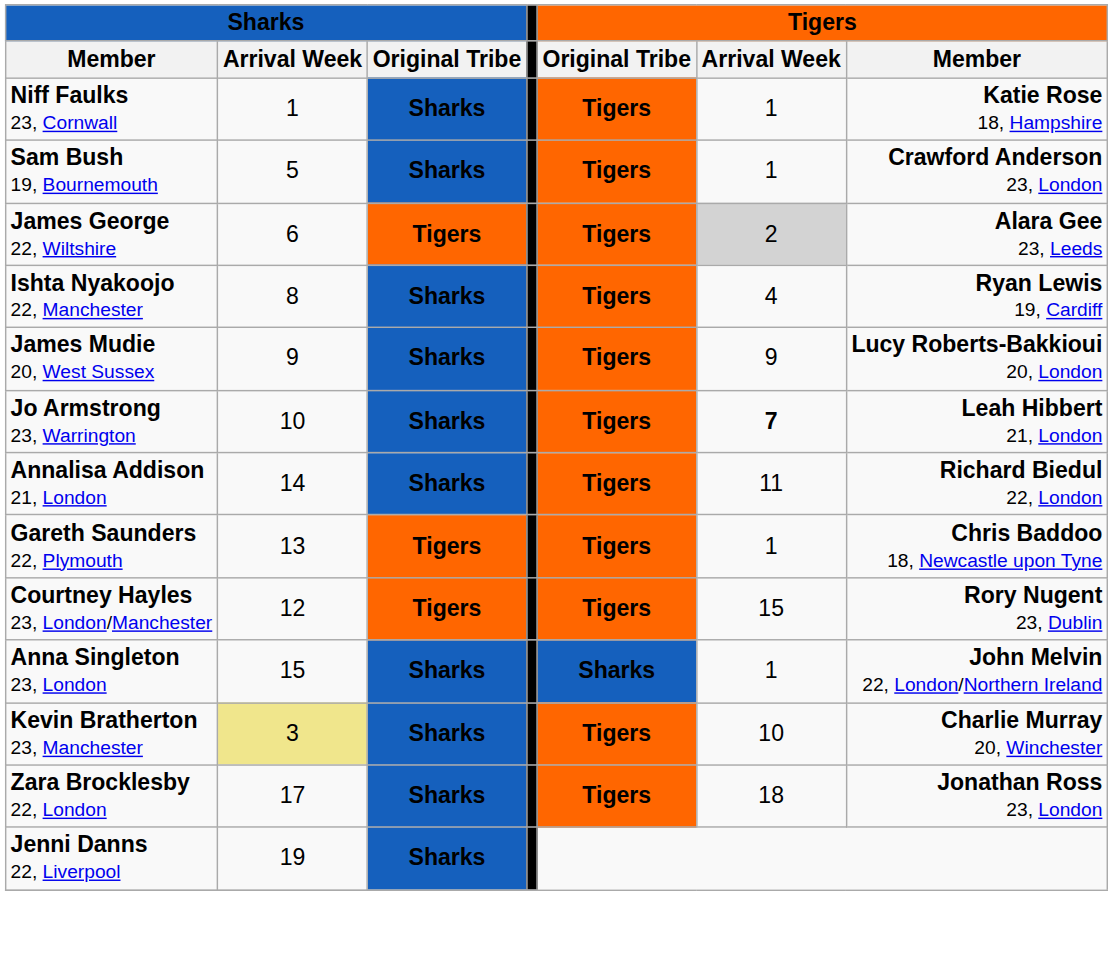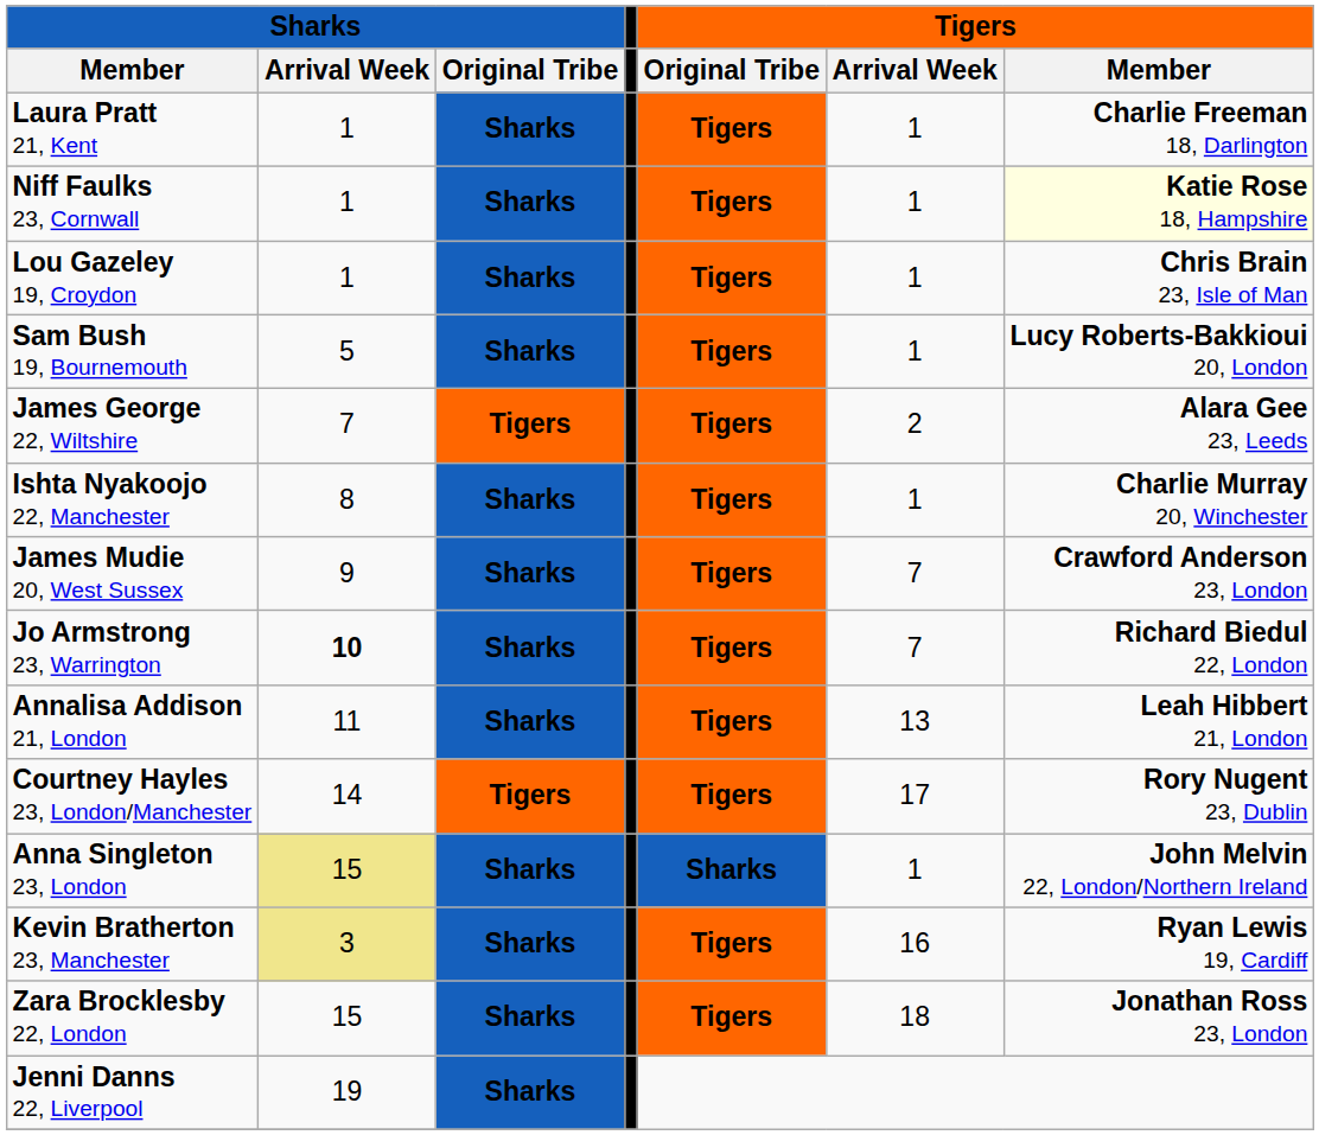 <table class="wikitable" style="margin: 1em auto 1em auto">
 <tr>
 <td colspan="3" bgcolor="#1560BD" align="center"><span><strong>Sharks</strong></span></td>
 <td bgcolor="#000000"></td>
 <td colspan="3" bgcolor="#FF6600" align="center"><strong>Tigers</strong></td>
 </tr>
 <tr>
 <th>Member</th>
 <th>Arrival Week</th>
 <th>Original Tribe</th>
 <td bgcolor="#000000"></td>
 <th>Original Tribe</th>
 <th>Arrival Week</th>
 <th>Member</th>
 </tr>
 <tr>
+<td><strong>Laura Pratt</strong> <small><br>21, <a href='#'>Kent</a></small></td>
+<td align="center">1</td>
+<td bgcolor="#1560BD" align="center"><span><strong>Sharks</strong></span></td>
+<td bgcolor="#000000"></td>
+<td bgcolor="#FF6600" align="center"><strong>Tigers</strong></td>
+<td align="center">1</td>
+<td align="right"><strong>Charlie Freeman</strong><small><br>18, <a href='#'>Darlington</a></small></td>
+</tr>
+<tr>
 <td><strong>Niff Faulks</strong> <small><br>23, <a href='#'>Cornwall</a></small></td>
 <td align="center">1</td>
 <td bgcolor="#1560BD" align="center"><span><strong>Sharks</strong></span></td>
 <td bgcolor="#000000"></td>
 <td bgcolor="#FF6600" align="center"><strong>Tigers</strong></td>
 <td align="center">1</td>
-<td align="right"><strong>Katie Rose</strong><small><br>18, <a href='#'>Hampshire</a></small></td>
+<td align="right" style="background: lightyellow;"><strong>Katie Rose</strong><small><br>18, <a href='#'>Hampshire</a></small></td>
+</tr>
+<tr>
+<td><strong>Lou Gazeley</strong> <small><br>19, <a href='#'>Croydon</a></small></td>
+<td align="center">1</td>
+<td bgcolor="#1560BD" align="center"><span><strong>Sharks</strong></span></td>
+<td bgcolor="#000000"></td>
+<td bgcolor="#FF6600" align="center"><strong>Tigers</strong></td>
+<td align="center">1</td>
+<td align="right"><strong>Chris Brain</strong><small><br>23, <a href='#'>Isle of Man</a></small></td>
 </tr>
 <tr>
 <td><strong>Sam Bush</strong> <small><br>19, <a href='#'>Bournemouth</a></small></td>
 <td align="center">5</td>
 <td bgcolor="#1560BD" align="center"><span><strong>Sharks</strong></span></td>
 <td bgcolor="#000000"></td>
 <td bgcolor="#FF6600" align="center"><strong>Tigers</strong></td>
 <td align="center">1</td>
-<td align="right"><strong>Crawford Anderson</strong><small><br>23, <a href='#'>London</a></small></td>
+<td align="right"><strong>Lucy Roberts-Bakkioui</strong><small><br>20, <a href='#'>London</a></small></td>
 </tr>
 <tr>
 <td><strong>James George</strong>  <small><br>22, <a href='#'>Wiltshire</a></small></td>
-<td align="center">6</td>
+<td align="center">7</td>
 <td bgcolor="#FF6600" align="center"><strong>Tigers</strong></td>
 <td bgcolor="#000000"></td>
 <td bgcolor="#FF6600" align="center"><strong>Tigers</strong></td>
-<td align="center" style="background: lightgrey;">2</td>
+<td align="center">2</td>
 <td align="right"><strong>Alara Gee</strong><small><br>23, <a href='#'>Leeds</a></small></td>
 </tr>
 <tr>
 <td><strong>Ishta Nyakoojo</strong><small><br>22, <a href='#'>Manchester</a></small></td>
 <td align="center">8</td>
 <td bgcolor="#1560BD" align="center"><span><strong>Sharks</strong></span></td>
 <td bgcolor="#000000"></td>
 <td bgcolor="#FF6600" align="center"><strong>Tigers</strong></td>
-<td align="center">4</td>
-<td align="right"><strong>Ryan Lewis</strong><small><br>19, <a href='#'>Cardiff</a></small></td>
+<td align="center">1</td>
+<td align="right"><strong>Charlie Murray</strong><small><br>20, <a href='#'>Winchester</a></small></td>
 </tr>
 <tr>
 <td><strong>James Mudie</strong> <small><br>20, <a href='#'>West Sussex</a></small></td>
 <td align="center">9</td>
 <td bgcolor="#1560BD" align="center"><span><strong>Sharks</strong></span></td>
 <td bgcolor="#000000"></td>
 <td bgcolor="#FF6600" align="center"><strong>Tigers</strong></td>
-<td align="center">9</td>
-<td align="right"><strong>Lucy Roberts-Bakkioui</strong><small><br>20, <a href='#'>London</a></small></td>
+<td align="center">7</td>
+<td align="right"><strong>Crawford Anderson</strong><small><br>23, <a href='#'>London</a></small></td>
 </tr>
 <tr>
 <td><strong>Jo Armstrong</strong> <small><br>23, <a href='#'>Warrington</a></small></td>
-<td align="center">10</td>
+<td align="center"><strong>10</strong></td>
 <td bgcolor="#1560BD" align="center"><span><strong>Sharks</strong></span></td>
 <td bgcolor="#000000"></td>
 <td bgcolor="#FF6600" align="center"><strong>Tigers</strong></td>
-<td align="center"><strong>7</strong></td>
+<td align="center">7</td>
+<td align="right"><strong>Richard Biedul</strong><small><br>22, <a href='#'>London</a></small></td>
+</tr>
+<tr>
+<td><strong>Annalisa Addison</strong> <small><br>21, <a href='#'>London</a></small></td>
+<td align="center">11</td>
+<td bgcolor="#1560BD" align="center"><span><strong>Sharks</strong></span></td>
+<td bgcolor="#000000"></td>
+<td bgcolor="#FF6600" align="center"><strong>Tigers</strong></td>
+<td align="center">13</td>
 <td align="right"><strong>Leah Hibbert</strong><small><br>21, <a href='#'>London</a></small></td>
 </tr>
 <tr>
-<td><strong>Annalisa Addison</strong> <small><br>21, <a href='#'>London</a></small></td>
+<td><strong>Courtney Hayles</strong><small><br>23, <a href='#'>London</a>/<a href='#'>Manchester</a></small></td>
 <td align="center">14</td>
-<td bgcolor="#1560BD" align="center"><span><strong>Sharks</strong></span></td>
-<td bgcolor="#000000"></td>
-<td bgcolor="#FF6600" align="center"><strong>Tigers</strong></td>
-<td align="center">11</td>
-<td align="right"><strong>Richard Biedul</strong><small><br>22, <a href='#'>London</a></small></td>
-</tr>
-<tr>
-<td><strong>Gareth Saunders</strong> <small><br>22, <a href='#'>Plymouth</a></small></td>
-<td align="center">13</td>
 <td bgcolor="#FF6600" align="center"><strong>Tigers</strong></td>
 <td bgcolor="#000000"></td>
 <td bgcolor="#FF6600" align="center"><strong>Tigers</strong></td>
-<td align="center">1</td>
-<td align="right"><strong>Chris Baddoo</strong><small><br>18, <a href='#'>Newcastle upon Tyne</a></small></td>
-</tr>
-<tr>
-<td><strong>Courtney Hayles</strong><small><br>23, <a href='#'>London</a>/<a href='#'>Manchester</a></small></td>
-<td align="center">12</td>
-<td bgcolor="#FF6600" align="center"><strong>Tigers</strong></td>
-<td bgcolor="#000000"></td>
-<td bgcolor="#FF6600" align="center"><strong>Tigers</strong></td>
-<td align="center">15</td>
+<td align="center">17</td>
 <td align="right"><strong>Rory Nugent</strong><small><br>23, <a href='#'>Dublin</a></small></td>
 </tr>
 <tr>
 <td><strong>Anna Singleton</strong> <small><br>23, <a href='#'>London</a></small></td>
-<td align="center">15</td>
+<td align="center" style="background: khaki;">15</td>
 <td bgcolor="#1560BD" align="center"><span><strong>Sharks</strong></span></td>
 <td bgcolor="#000000"></td>
 <td bgcolor="#1560BD" align="center"><span><strong>Sharks</strong></span></td>
 <td align="center">1</td>
 <td align="right"><strong>John Melvin</strong> <small><br>22, <a href='#'>London</a>/<a href='#'>Northern Ireland</a></small></td>
 </tr>
 <tr>
 <td><strong>Kevin Bratherton</strong> <small><br>23, <a href='#'>Manchester</a></small></td>
 <td align="center" style="background: khaki;">3</td>
 <td bgcolor="#1560BD" align="center"><span><strong>Sharks</strong></span></td>
 <td bgcolor="#000000"></td>
 <td bgcolor="#FF6600" align="center"><strong>Tigers</strong></td>
-<td align="center">10</td>
-<td align="right"><strong>Charlie Murray</strong><small><br>20, <a href='#'>Winchester</a></small></td>
+<td align="center">16</td>
+<td align="right"><strong>Ryan Lewis</strong><small><br>19, <a href='#'>Cardiff</a></small></td>
 </tr>
 <tr>
 <td><strong>Zara Brocklesby</strong> <small><br>22, <a href='#'>London</a></small></td>
-<td align="center">17</td>
+<td align="center">15</td>
 <td bgcolor="#1560BD" align="center"><span><strong>Sharks</strong></span></td>
 <td bgcolor="#000000"></td>
 <td bgcolor="#FF6600" align="center"><strong>Tigers</strong></td>
 <td align="center">18</td>
 <td align="right"><strong>Jonathan Ross</strong><small><br>23, <a href='#'>London</a></small></td>
 </tr>
 <tr>
 <td><strong>Jenni Danns</strong> <small><br>22, <a href='#'>Liverpool</a></small></td>
 <td align="center">19</td>
 <td bgcolor="#1560BD" align="center"><span><strong>Sharks</strong></span></td>
 <td bgcolor="#000000"></td>
 </tr>
 <tr>
 </tr>
 </table>
